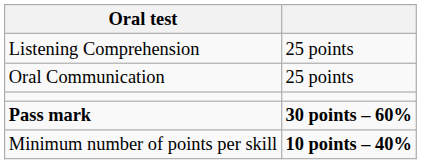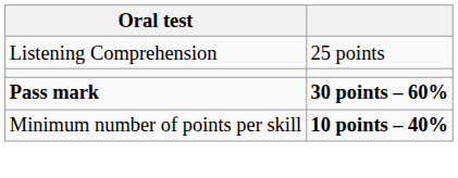 <table class="wikitable">
 <tr>
 <th>Oral test</th>
 <th></th>
 </tr>
 <tr>
 <td>Listening Comprehension</td>
-<td>25 points</td>
-</tr>
-<tr>
-<td>Oral Communication</td>
 <td>25 points</td>
 </tr>
 <tr>
 <td></td>
 <td></td>
 </tr>
 <tr>
 <td><strong>Pass mark</strong></td>
 <td><strong>30 points – 60%</strong></td>
 </tr>
 <tr>
 <td>Minimum number of points per skill</td>
 <td><strong>10 points – 40%</strong></td>
 </tr>
 </table>
